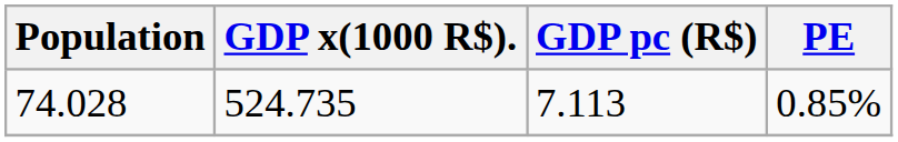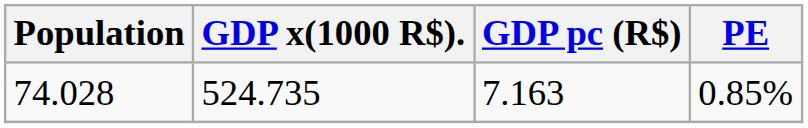 <table class="wikitable" border="1">
 <tr>
 <th>Population</th>
 <th><a href='#'>GDP</a> x(1000 R$).</th>
 <th><a href='#'>GDP pc</a> (R$)</th>
 <th><a href='#'>PE</a></th>
 </tr>
 <tr>
 <td>74.028</td>
 <td>524.735</td>
-<td>7.113</td>
+<td>7.163</td>
 <td>0.85%</td>
 </tr>
 <tr>
 </tr>
 </table>
